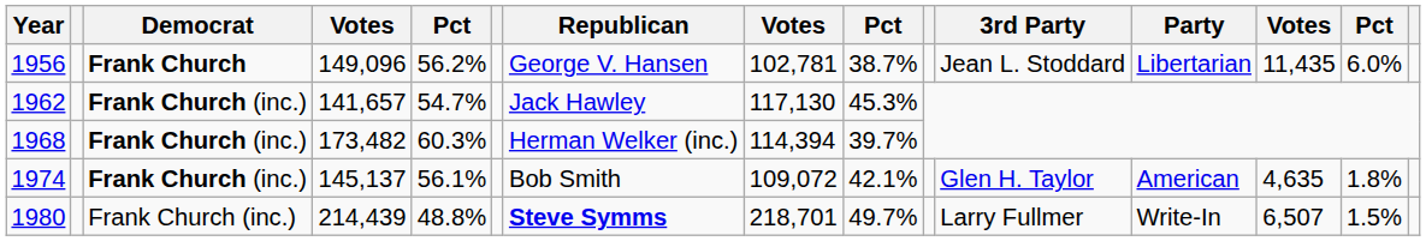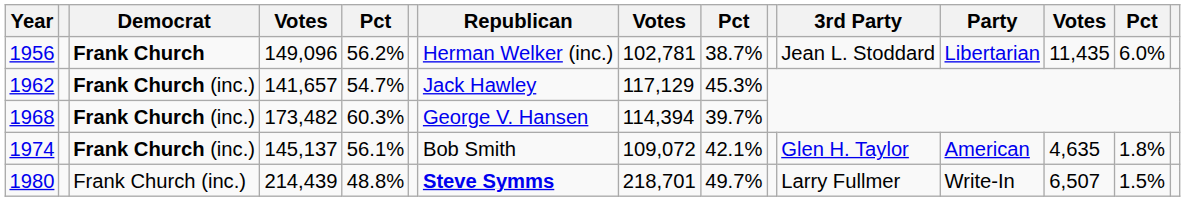 <table class="wikitable" style="margin:0.5em ; font-size:95%">
 <tr>
 <th>Year</th>
 <th></th>
 <th>Democrat</th>
 <th>Votes</th>
 <th>Pct</th>
 <th></th>
 <th>Republican</th>
 <th>Votes</th>
 <th>Pct</th>
 <th></th>
 <th>3rd Party</th>
 <th>Party</th>
 <th>Votes</th>
 <th>Pct</th>
 <th></th>
 </tr>
 <tr>
 <td><a href='#'>1956</a></td>
 <td></td>
 <td><strong>Frank Church</strong></td>
 <td>149,096</td>
 <td>56.2%</td>
 <td></td>
-<td><a href='#'>George V. Hansen</a></td>
+<td><a href='#'>Herman Welker</a> (inc.)</td>
 <td>102,781</td>
 <td>38.7%</td>
 <td></td>
 <td>Jean L. Stoddard</td>
 <td><a href='#'>Libertarian</a></td>
 <td>11,435</td>
 <td>6.0%</td>
 <td></td>
 </tr>
 <tr>
 <td><a href='#'>1962</a></td>
 <td></td>
 <td><strong>Frank Church</strong> (inc.)</td>
 <td>141,657</td>
 <td>54.7%</td>
 <td></td>
 <td><a href='#'>Jack Hawley</a></td>
-<td>117,130</td>
+<td>117,129</td>
 <td>45.3%</td>
 </tr>
 <tr>
 <td><a href='#'>1968</a></td>
 <td></td>
 <td><strong>Frank Church</strong> (inc.)</td>
 <td>173,482</td>
 <td>60.3%</td>
 <td></td>
-<td><a href='#'>Herman Welker</a> (inc.)</td>
+<td><a href='#'>George V. Hansen</a></td>
 <td>114,394</td>
 <td>39.7%</td>
 </tr>
 <tr>
 <td><a href='#'>1974</a></td>
 <td></td>
 <td><strong>Frank Church</strong> (inc.)</td>
 <td>145,137</td>
 <td>56.1%</td>
 <td></td>
 <td>Bob Smith</td>
 <td>109,072</td>
 <td>42.1%</td>
 <td></td>
 <td><a href='#'>Glen H. Taylor</a></td>
 <td><a href='#'>American</a></td>
 <td>4,635</td>
 <td>1.8%</td>
 <td></td>
 </tr>
 <tr>
 <td><a href='#'>1980</a></td>
 <td></td>
 <td>Frank Church (inc.)</td>
 <td>214,439</td>
 <td>48.8%</td>
 <td></td>
 <td><strong><a href='#'>Steve Symms</a></strong></td>
 <td>218,701</td>
 <td>49.7%</td>
 <td></td>
 <td>Larry Fullmer</td>
 <td>Write-In</td>
 <td>6,507</td>
 <td>1.5%</td>
 <td></td>
 </tr>
 </table>
